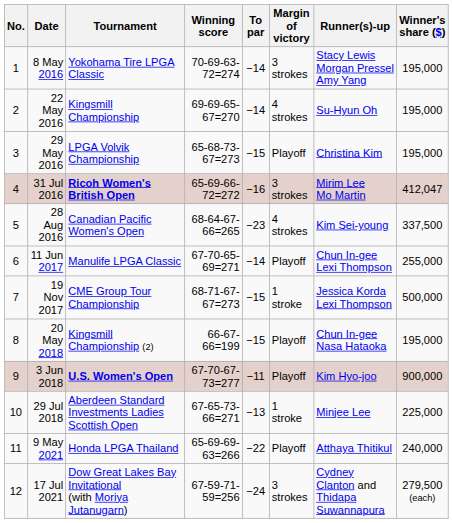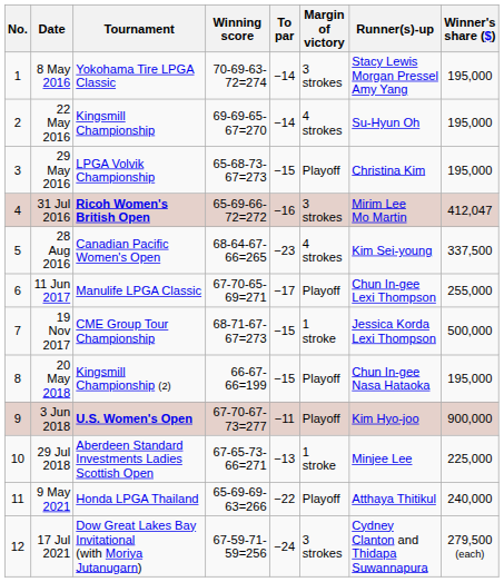 <table class="wikitable" style="font-size:95%;">
 <tr>
 <th>No.</th>
 <th>Date</th>
 <th>Tournament</th>
 <th>Winning score</th>
 <th>To par</th>
 <th>Margin of<br>victory</th>
 <th>Runner(s)-up</th>
 <th>Winner's<br>share (<a href='#'>$</a>)</th>
 </tr>
 <tr>
 <td align=center>1</td>
 <td align=right>8 May <a href='#'>2016</a></td>
 <td><a href='#'>Yokohama Tire LPGA Classic</a></td>
 <td align=right>70-69-63-72=274</td>
 <td align=center>−14</td>
 <td>3 strokes</td>
 <td> <a href='#'>Stacy Lewis</a><br> <a href='#'>Morgan Pressel</a><br> <a href='#'>Amy Yang</a></td>
 <td align=center>195,000</td>
 </tr>
 <tr>
 <td align=center>2</td>
 <td align=right>22 May 2016</td>
 <td><a href='#'>Kingsmill Championship</a></td>
 <td align=right>69-69-65-67=270</td>
 <td align=center>−14</td>
 <td>4 strokes</td>
 <td> <a href='#'>Su-Hyun Oh</a></td>
 <td align=center>195,000</td>
 </tr>
 <tr>
 <td align=center>3</td>
 <td align=right>29 May 2016</td>
 <td><a href='#'>LPGA Volvik Championship</a></td>
 <td align=right>65-68-73-67=273</td>
 <td align=center>−15</td>
 <td>Playoff</td>
 <td> <a href='#'>Christina Kim</a></td>
 <td align=center>195,000</td>
 </tr>
 <tr style="background:#e5d1cb;">
 <td align=center>4</td>
 <td align=right>31 Jul 2016</td>
 <td><strong><a href='#'>Ricoh Women's British Open</a></strong></td>
 <td align=right>65-69-66-72=272</td>
 <td align=center>−16</td>
 <td>3 strokes</td>
 <td> <a href='#'>Mirim Lee</a><br> <a href='#'>Mo Martin</a></td>
 <td align=center>412,047</td>
 </tr>
 <tr>
 <td align=center>5</td>
 <td align=right>28 Aug 2016</td>
 <td><a href='#'>Canadian Pacific Women's Open</a></td>
 <td align=right>68-64-67-66=265</td>
 <td align=center>−23</td>
 <td>4 strokes</td>
 <td> <a href='#'>Kim Sei-young</a></td>
 <td align=center>337,500</td>
 </tr>
 <tr>
 <td align=center>6</td>
 <td align=right>11 Jun <a href='#'>2017</a></td>
 <td><a href='#'>Manulife LPGA Classic</a></td>
 <td align=right>67-70-65-69=271</td>
-<td align=center>−14</td>
+<td align=center>−17</td>
 <td>Playoff</td>
 <td> <a href='#'>Chun In-gee</a><br> <a href='#'>Lexi Thompson</a></td>
 <td align=center>255,000</td>
 </tr>
 <tr>
 <td align=center>7</td>
 <td align=right>19 Nov 2017</td>
 <td><a href='#'>CME Group Tour Championship</a></td>
 <td align=right>68-71-67-67=273</td>
 <td align=center>−15</td>
 <td>1 stroke</td>
 <td> <a href='#'>Jessica Korda</a><br> <a href='#'>Lexi Thompson</a></td>
 <td align=center>500,000</td>
 </tr>
 <tr>
 <td align=center>8</td>
 <td align=right>20 May <a href='#'>2018</a></td>
 <td><a href='#'>Kingsmill Championship</a> <small>(2)</small></td>
 <td align=right>66-67-66=199</td>
 <td align=center>−15</td>
 <td>Playoff</td>
 <td> <a href='#'>Chun In-gee</a><br> <a href='#'>Nasa Hataoka</a></td>
 <td align=center>195,000</td>
 </tr>
 <tr style="background:#e5d1cb;">
 <td align=center>9</td>
 <td align=right>3 Jun 2018</td>
 <td><strong><a href='#'>U.S. Women's Open</a></strong></td>
 <td align=right>67-70-67-73=277</td>
 <td align=center>−11</td>
 <td>Playoff</td>
 <td> <a href='#'>Kim Hyo-joo</a></td>
 <td align=center>900,000</td>
 </tr>
 <tr>
 <td align=center>10</td>
 <td align=right>29 Jul 2018</td>
 <td><a href='#'>Aberdeen Standard Investments Ladies Scottish Open</a></td>
 <td align=right>67-65-73-66=271</td>
 <td align=center>−13</td>
 <td>1 stroke</td>
 <td> <a href='#'>Minjee Lee</a></td>
 <td align=center>225,000</td>
 </tr>
 <tr>
 <td align=center>11</td>
 <td align=right>9 May <a href='#'>2021</a></td>
 <td><a href='#'>Honda LPGA Thailand</a></td>
 <td align=right>65-69-69-63=266</td>
 <td align=center>−22</td>
 <td>Playoff</td>
 <td> <a href='#'>Atthaya Thitikul</a></td>
 <td align=center>240,000</td>
 </tr>
 <tr>
 <td align=center>12</td>
 <td align=right>17 Jul 2021</td>
 <td><a href='#'>Dow Great Lakes Bay Invitational</a> <br>(with  <a href='#'>Moriya Jutanugarn</a>)</td>
 <td align=right>67-59-71-59=256</td>
 <td align=center>−24</td>
 <td>3 strokes</td>
 <td> <a href='#'>Cydney Clanton</a> and<br> <a href='#'>Thidapa Suwannapura</a></td>
 <td align=center>279,500 <br><small>(each)</small></td>
 </tr>
 </table>
